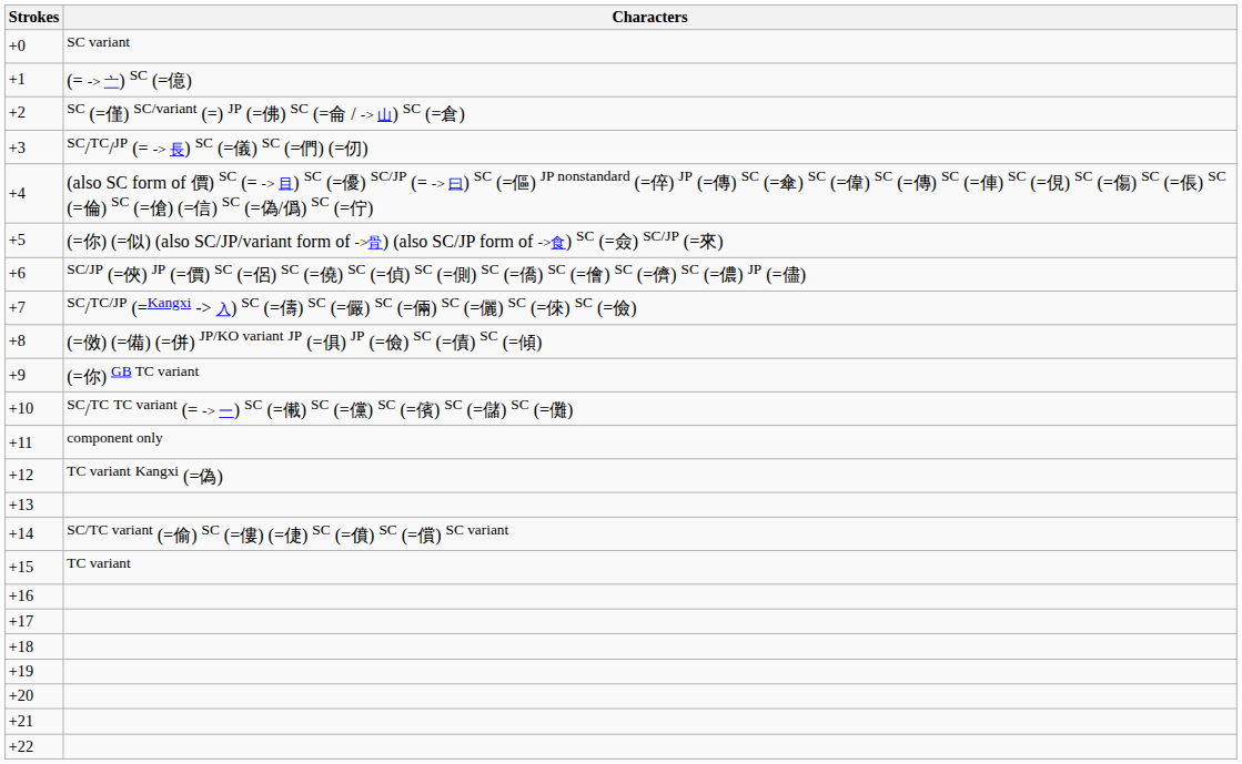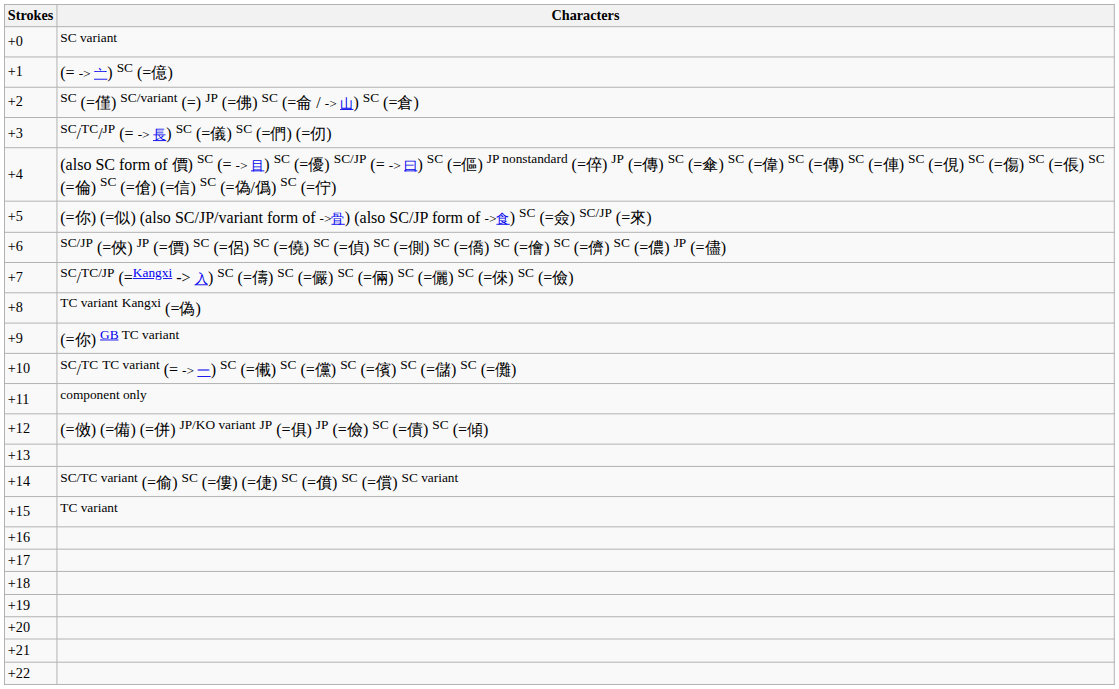 <table class="wikitable">
 <tr>
 <th>Strokes</th>
 <th>Characters</th>
 </tr>
 <tr --->
 <td>+0</td>
 <td style="font-size: large;">                                    <sup>SC variant</sup></td>
 </tr>
 <tr --->
 <td>+1</td>
 <td style="font-size: large;">   (= <small>-> <a href='#'>亠</a></small>) <sup>SC</sup> (=億)</td>
 </tr>
 <tr --->
 <td>+2</td>
 <td style="font-size: large;">     <sup>SC</sup> (=僅)         <sup>SC/variant</sup> (=) <sup>JP</sup> (=佛)  <sup>SC</sup> (=侖 /  <small>-> <a href='#'>山</a></small>)  <sup>SC</sup> (=倉)</td>
 </tr>
 <tr --->
 <td>+3</td>
 <td style="font-size: large;">                <sup>SC</sup>/<sup>TC</sup>/<sup>JP</sup>    (= <small>-> <a href='#'>長</a></small>)   <sup>SC</sup> (=儀)  <sup>SC</sup> (=們)  (=仞)</td>
 </tr>
 <tr --->
 <td>+4</td>
 <td style="font-size: large;">          (also SC form of 價)                                <sup>SC</sup> (= <small>-> <a href='#'>目</a></small>) <sup>SC</sup> (=優)  <sup>SC/JP</sup> (= <small>-> <a href='#'>曰</a></small>) <sup>SC</sup> (=傴) <sup>JP nonstandard</sup> (=倅) <sup>JP</sup> (=傳) <sup>SC</sup> (=傘) <sup>SC</sup> (=偉) <sup>SC</sup> (=傳) <sup>SC</sup> (=俥)  <sup>SC</sup> (=俔) <sup>SC</sup> (=傷) <sup>SC</sup> (=倀) <sup>SC</sup> (=倫) <sup>SC</sup> (=傖)   (=信) <sup>SC</sup> (=偽/僞) <sup>SC</sup> (=佇) </td>
 </tr>
 <tr --->
 <td>+5</td>
 <td style="font-size: large;">     (=你)                (=似)                    (also SC/JP/variant form of  <small>-><a href='#'>骨</a></small>)       (also SC/JP form of  <small>-><a href='#'>食</a></small>)             <sup>SC</sup> (=僉)    <sup>SC/JP</sup> (=來)</td>
 </tr>
 <tr --->
 <td>+6</td>
 <td style="font-size: large;">                                                        <sup>SC/JP</sup> (=俠) <sup>JP</sup> (=價)  <sup>SC</sup> (=侶)  <sup>SC</sup> (=僥) <sup>SC</sup> (=偵) <sup>SC</sup> (=側) <sup>SC</sup> (=僑) <sup>SC</sup> (=儈) <sup>SC</sup> (=儕)  <sup>SC</sup> (=儂) <sup>JP</sup> (=儘)</td>
 </tr>
 <tr --->
 <td>+7</td>
 <td style="font-size: large;">             <sup>SC</sup>/<sup>TC/JP</sup>                                     (=<sup><a href='#'>Kangxi</a></sup> -> <small><a href='#'>入</a></small>)        <sup>SC</sup> (=儔)  <sup>SC</sup> (=儼) <sup>SC</sup> (=倆) <sup>SC</sup> (=儷) <sup>SC</sup> (=倈)  <sup>SC</sup> (=儉)</td>
 </tr>
 <tr --->
 <td>+8</td>
-<td style="font-size: large;">     (=傚)          (=備)        (=併)                                  <sup>JP/KO variant</sup>                  <sup>JP</sup> (=俱)   <sup>JP</sup> (=儉) <sup>SC</sup> (=債)  <sup>SC</sup> (=傾) </td>
+<td style="font-size: large;">           <sup>TC variant</sup>     <sup>Kangxi</sup> (=偽)                      </td>
 </tr>
 <tr --->
 <td>+9</td>
 <td style="font-size: large;">               (=你)  <sup><a href='#'>GB</a> TC variant</sup></td>
 </tr>
 <tr --->
 <td>+10</td>
 <td style="font-size: large;">                            <sup>SC</sup>/<sup>TC</sup>  <sup>TC variant</sup>    (= <small>-> <a href='#'>一</a></small>)   <sup>SC</sup> (=儎) <sup>SC</sup> (=儻)  <sup>SC</sup> (=儐) <sup>SC</sup> (=儲) <sup>SC</sup> (=儺)</td>
 </tr>
 <tr --->
 <td>+11</td>
 <td style="font-size: large;"> <sup>component only</sup></td>
 </tr>
 <tr --->
 <td>+12</td>
-<td style="font-size: large;">           <sup>TC variant</sup>     <sup>Kangxi</sup> (=偽)                      </td>
+<td style="font-size: large;">     (=傚)          (=備)        (=併)                                  <sup>JP/KO variant</sup>                  <sup>JP</sup> (=俱)   <sup>JP</sup> (=儉) <sup>SC</sup> (=債)  <sup>SC</sup> (=傾) </td>
 </tr>
 <tr --->
 <td>+13</td>
 <td style="font-size: large;">                           </td>
 </tr>
 <tr --->
 <td>+14</td>
 <td style="font-size: large;"> <sup>SC/TC variant</sup>                                                           (=偷)   <sup>SC</sup> (=僂)  (=倢)  <sup>SC</sup> (=僨) <sup>SC</sup> (=償) <sup>SC variant</sup></td>
 </tr>
 <tr --->
 <td>+15</td>
 <td style="font-size: large;">    <sup>TC variant</sup>        </td>
 </tr>
 <tr --->
 <td>+16</td>
 <td style="font-size: large;">    </td>
 </tr>
 <tr --->
 <td>+17</td>
 <td style="font-size: large;">  </td>
 </tr>
 <tr --->
 <td>+18</td>
 <td style="font-size: large;"></td>
 </tr>
 <tr --->
 <td>+19</td>
 <td style="font-size: large;">   </td>
 </tr>
 <tr --->
 <td>+20</td>
 <td style="font-size: large;"> </td>
 </tr>
 <tr --->
 <td>+21</td>
 <td style="font-size: large;"></td>
 </tr>
 <tr --->
 <td>+22</td>
 <td style="font-size: large;"></td>
 </tr>
 </table>
